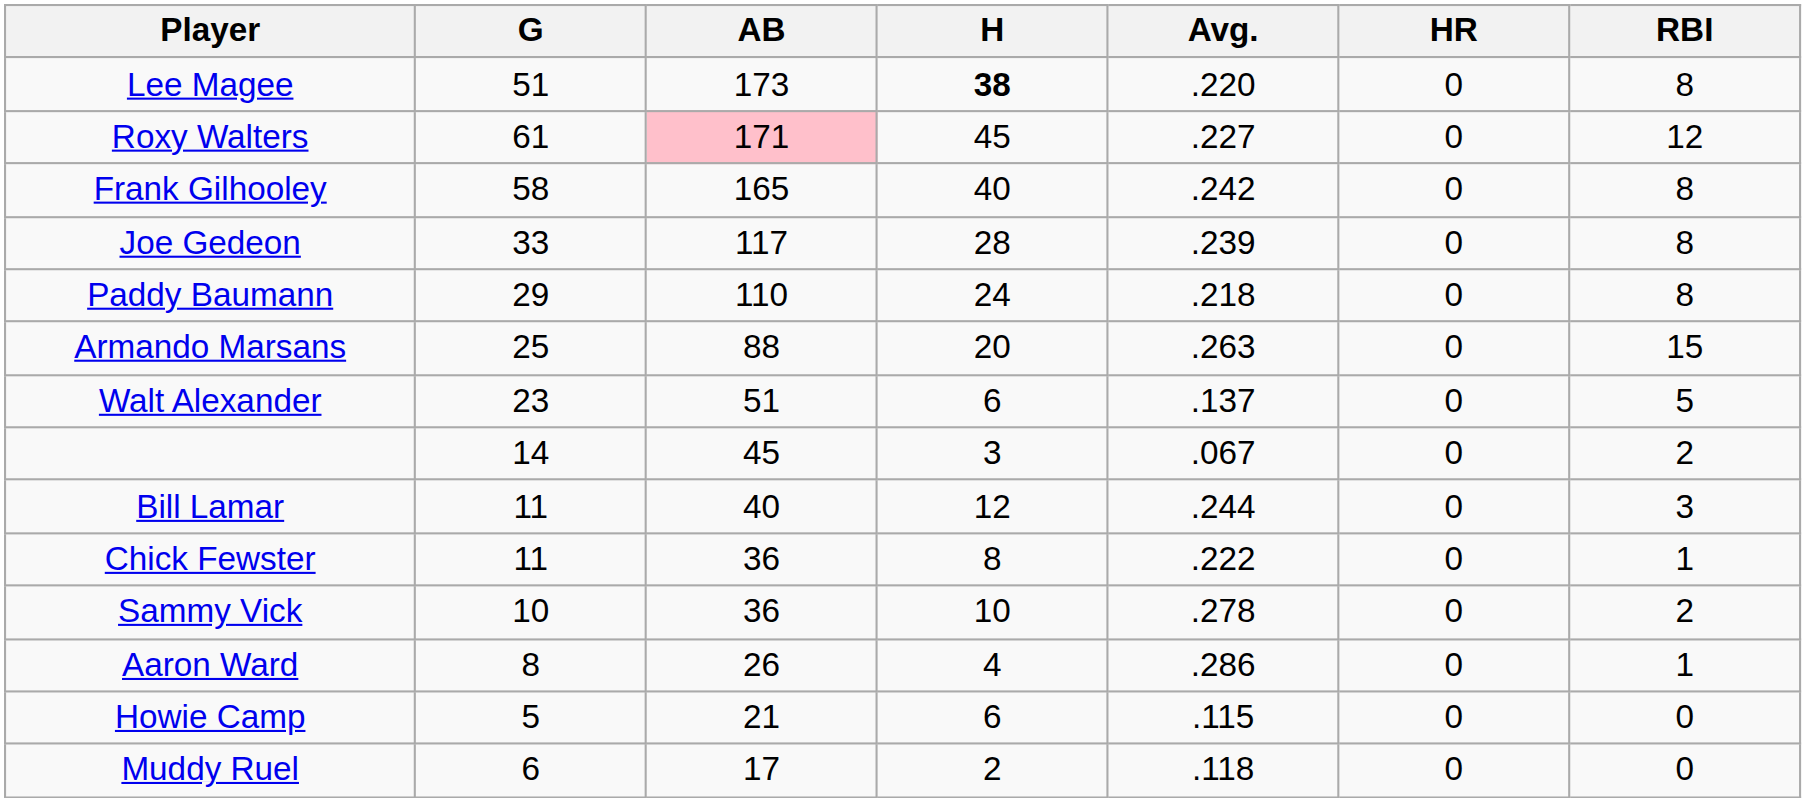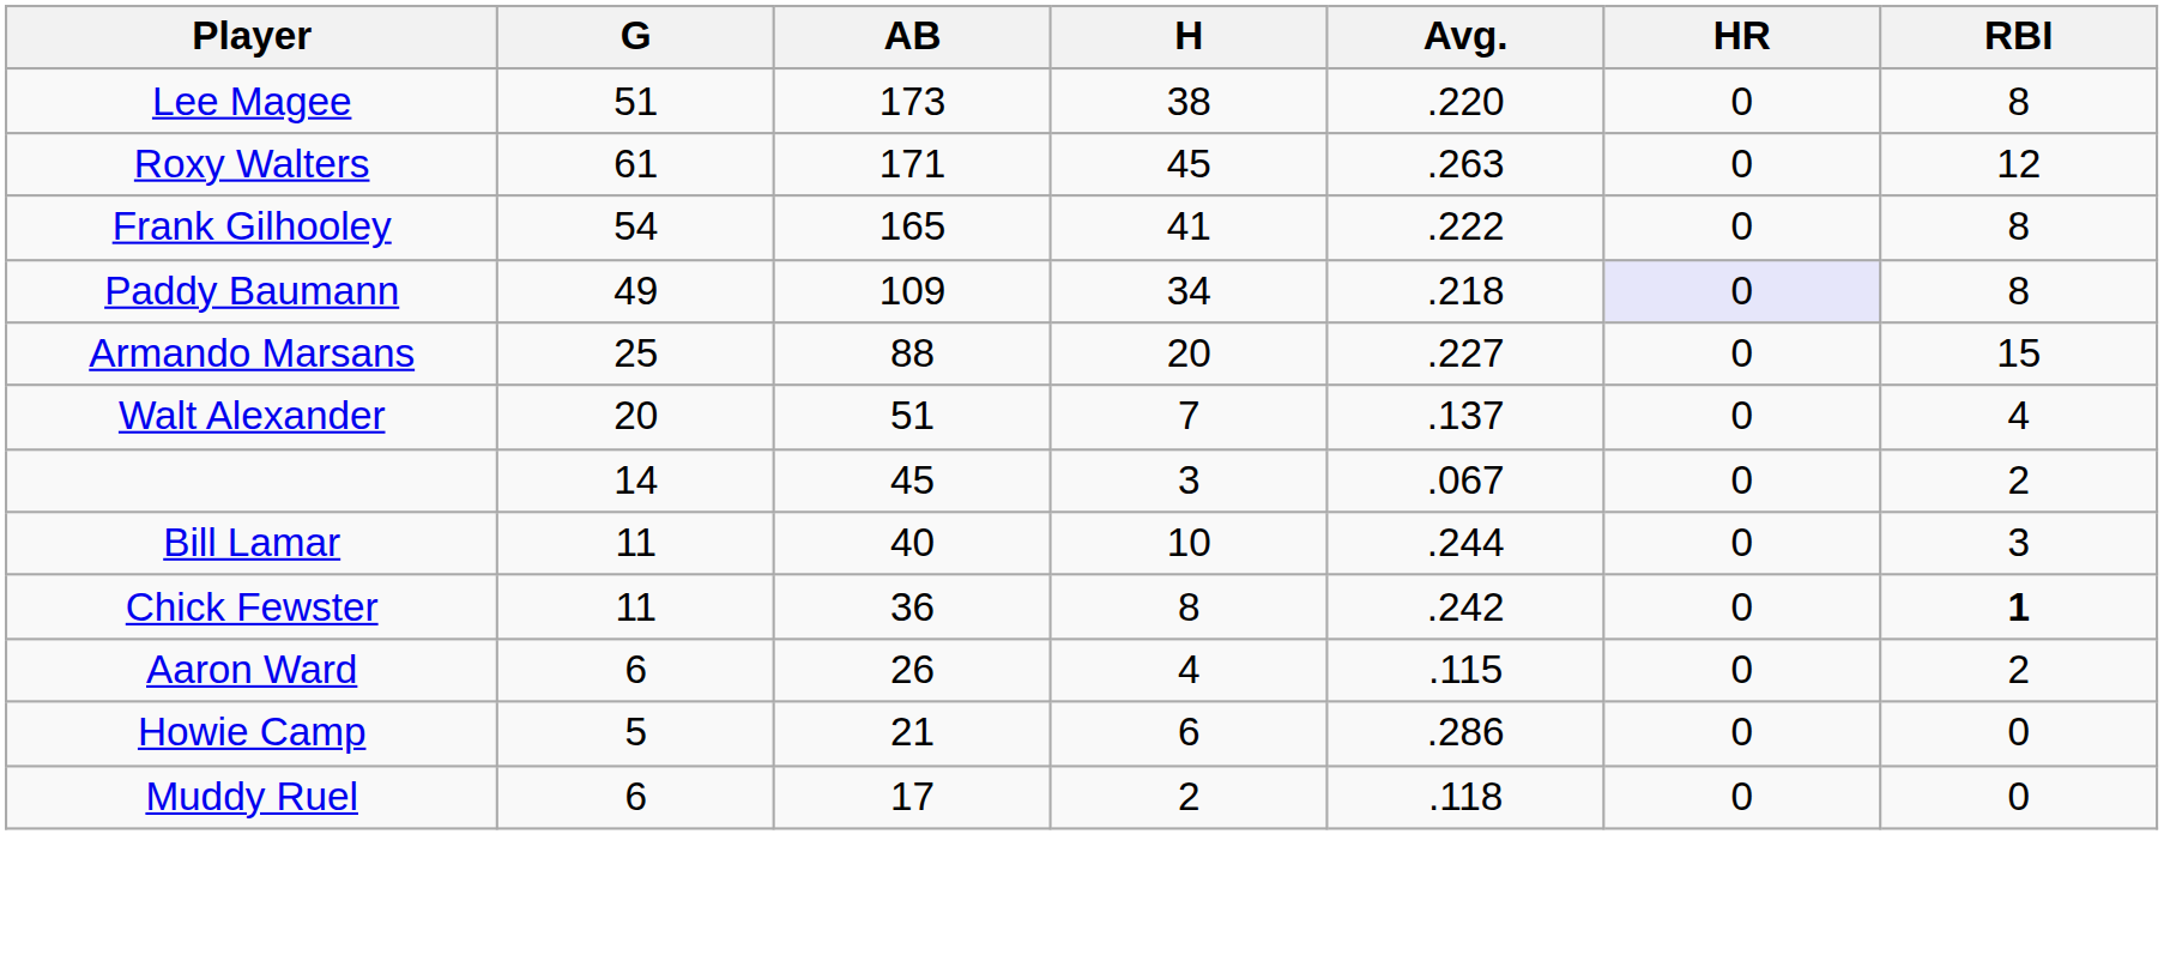 <table class="wikitable sortable">
 <tr>
 <th bgcolor="#DDDDFF" width="16%">Player</th>
 <th bgcolor="#DDDDFF" width="9%">G</th>
 <th bgcolor="#DDDDFF" width="9%">AB</th>
 <th bgcolor="#DDDDFF" width="9%">H</th>
 <th bgcolor="#DDDDFF" width="9%">Avg.</th>
 <th bgcolor="#DDDDFF" width="9%">HR</th>
 <th bgcolor="#DDDDFF" width="9%">RBI</th>
 </tr>
 <tr align="center">
 <td><a href='#'>Lee Magee</a></td>
 <td>51</td>
 <td>173</td>
-<td><strong>38</strong></td>
+<td>38</td>
 <td>.220</td>
 <td>0</td>
 <td>8</td>
 </tr>
 <tr align=center>
 <td><a href='#'>Roxy Walters</a></td>
 <td>61</td>
-<td style="background: pink;">171</td>
+<td>171</td>
 <td>45</td>
-<td>.227</td>
+<td>.263</td>
 <td>0</td>
 <td>12</td>
 </tr>
 <tr align=center>
 <td><a href='#'>Frank Gilhooley</a></td>
-<td>58</td>
+<td>54</td>
 <td>165</td>
-<td>40</td>
-<td>.242</td>
-<td>0</td>
-<td>8</td>
-</tr>
-<tr align=center>
-<td><a href='#'>Joe Gedeon</a></td>
-<td>33</td>
-<td>117</td>
-<td>28</td>
-<td>.239</td>
+<td>41</td>
+<td>.222</td>
 <td>0</td>
 <td>8</td>
 </tr>
 <tr align=center>
 <td><a href='#'>Paddy Baumann</a></td>
-<td>29</td>
-<td>110</td>
-<td>24</td>
+<td>49</td>
+<td>109</td>
+<td>34</td>
 <td>.218</td>
-<td>0</td>
+<td style="background: lavender;">0</td>
 <td>8</td>
 </tr>
 <tr align=center>
 <td><a href='#'>Armando Marsans</a></td>
 <td>25</td>
 <td>88</td>
 <td>20</td>
-<td>.263</td>
+<td>.227</td>
 <td>0</td>
 <td>15</td>
 </tr>
 <tr align=center>
 <td><a href='#'>Walt Alexander</a></td>
-<td>23</td>
+<td>20</td>
 <td>51</td>
-<td>6</td>
+<td>7</td>
 <td>.137</td>
 <td>0</td>
-<td>5</td>
+<td>4</td>
 </tr>
 <tr align=center>
 <td></td>
 <td>14</td>
 <td>45</td>
 <td>3</td>
 <td>.067</td>
 <td>0</td>
 <td>2</td>
 </tr>
 <tr align="center">
 <td><a href='#'>Bill Lamar</a></td>
 <td>11</td>
 <td>40</td>
-<td>12</td>
+<td>10</td>
 <td>.244</td>
 <td>0</td>
 <td>3</td>
 </tr>
 <tr align=center>
 <td><a href='#'>Chick Fewster</a></td>
 <td>11</td>
 <td>36</td>
 <td>8</td>
-<td>.222</td>
+<td>.242</td>
 <td>0</td>
-<td>1</td>
-</tr>
-<tr align=center>
-<td><a href='#'>Sammy Vick</a></td>
-<td>10</td>
-<td>36</td>
-<td>10</td>
-<td>.278</td>
-<td>0</td>
-<td>2</td>
+<td><strong>1</strong></td>
 </tr>
 <tr align=center>
 <td><a href='#'>Aaron Ward</a></td>
-<td>8</td>
+<td>6</td>
 <td>26</td>
 <td>4</td>
-<td>.286</td>
+<td>.115</td>
 <td>0</td>
-<td>1</td>
+<td>2</td>
 </tr>
 <tr align=center>
 <td><a href='#'>Howie Camp</a></td>
 <td>5</td>
 <td>21</td>
 <td>6</td>
-<td>.115</td>
+<td>.286</td>
 <td>0</td>
 <td>0</td>
 </tr>
 <tr align=center>
 <td><a href='#'>Muddy Ruel</a></td>
 <td>6</td>
 <td>17</td>
 <td>2</td>
 <td>.118</td>
 <td>0</td>
 <td>0</td>
 </tr>
 </table>
